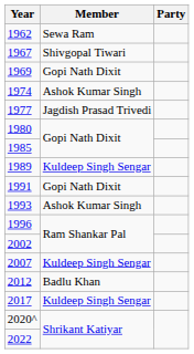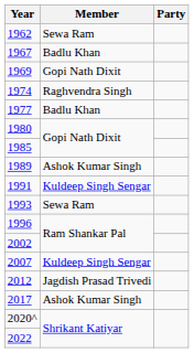 <table class="wikitable">
 <tr>
 <th>Year</th>
 <th>Member</th>
 <th colspan="2">Party</th>
 </tr>
 <tr>
 <td><a href='#'>1962</a></td>
 <td>Sewa Ram</td>
 <td></td>
 </tr>
 <tr>
 <td><a href='#'>1967</a></td>
-<td>Shivgopal Tiwari</td>
+<td>Badlu Khan</td>
 <td></td>
 </tr>
 <tr>
 <td><a href='#'>1969</a></td>
 <td>Gopi Nath Dixit</td>
 <td></td>
 </tr>
 <tr>
 <td><a href='#'>1974</a></td>
-<td>Ashok Kumar Singh</td>
+<td>Raghvendra Singh</td>
 <td></td>
 </tr>
 <tr>
 <td><a href='#'>1977</a></td>
-<td>Jagdish Prasad Trivedi</td>
+<td>Badlu Khan</td>
 <td></td>
 </tr>
 <tr>
 <td><a href='#'>1980</a></td>
 <td rowspan="2">Gopi Nath Dixit</td>
 <td></td>
 </tr>
 <tr>
 <td><a href='#'>1985</a></td>
 <td></td>
 </tr>
 <tr>
 <td><a href='#'>1989</a></td>
+<td>Ashok Kumar Singh</td>
+<td></td>
+</tr>
+<tr>
+<td><a href='#'>1991</a></td>
 <td><a href='#'>Kuldeep Singh Sengar</a></td>
 <td></td>
 </tr>
 <tr>
-<td><a href='#'>1991</a></td>
-<td>Gopi Nath Dixit</td>
-<td></td>
-</tr>
-<tr>
 <td><a href='#'>1993</a></td>
-<td>Ashok Kumar Singh</td>
+<td>Sewa Ram</td>
 <td></td>
 </tr>
 <tr>
 <td><a href='#'>1996</a></td>
 <td rowspan="2">Ram Shankar Pal</td>
 <td></td>
 </tr>
 <tr>
 <td><a href='#'>2002</a></td>
 </tr>
 <tr>
 <td><a href='#'>2007</a></td>
 <td><a href='#'>Kuldeep Singh Sengar</a></td>
 <td></td>
 </tr>
 <tr>
 <td><a href='#'>2012</a></td>
-<td>Badlu Khan</td>
+<td>Jagdish Prasad Trivedi</td>
 </tr>
 <tr>
 <td><a href='#'>2017</a></td>
-<td><a href='#'>Kuldeep Singh Sengar</a></td>
+<td>Ashok Kumar Singh</td>
 <td></td>
 </tr>
 <tr>
 <td>2020^</td>
 <td rowspan="2"><a href='#'>Shrikant Katiyar</a></td>
 </tr>
 <tr>
 <td><a href='#'>2022</a></td>
 </tr>
 </table>
